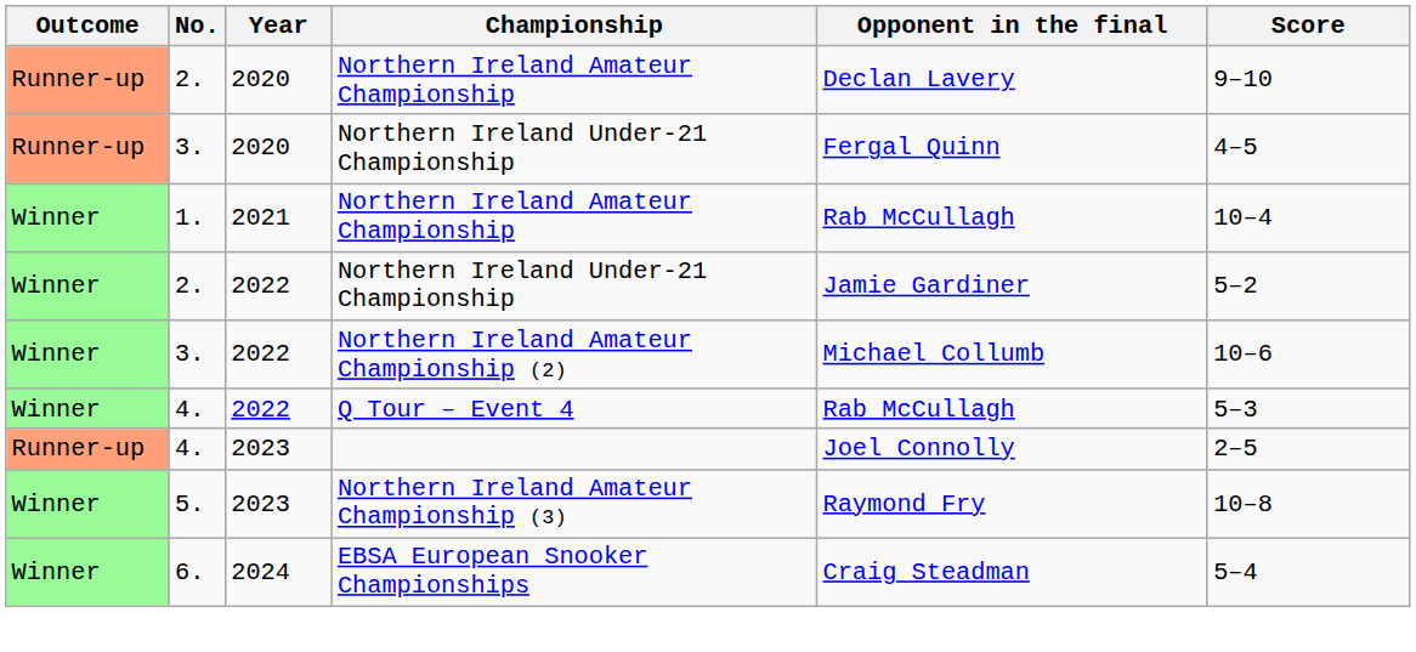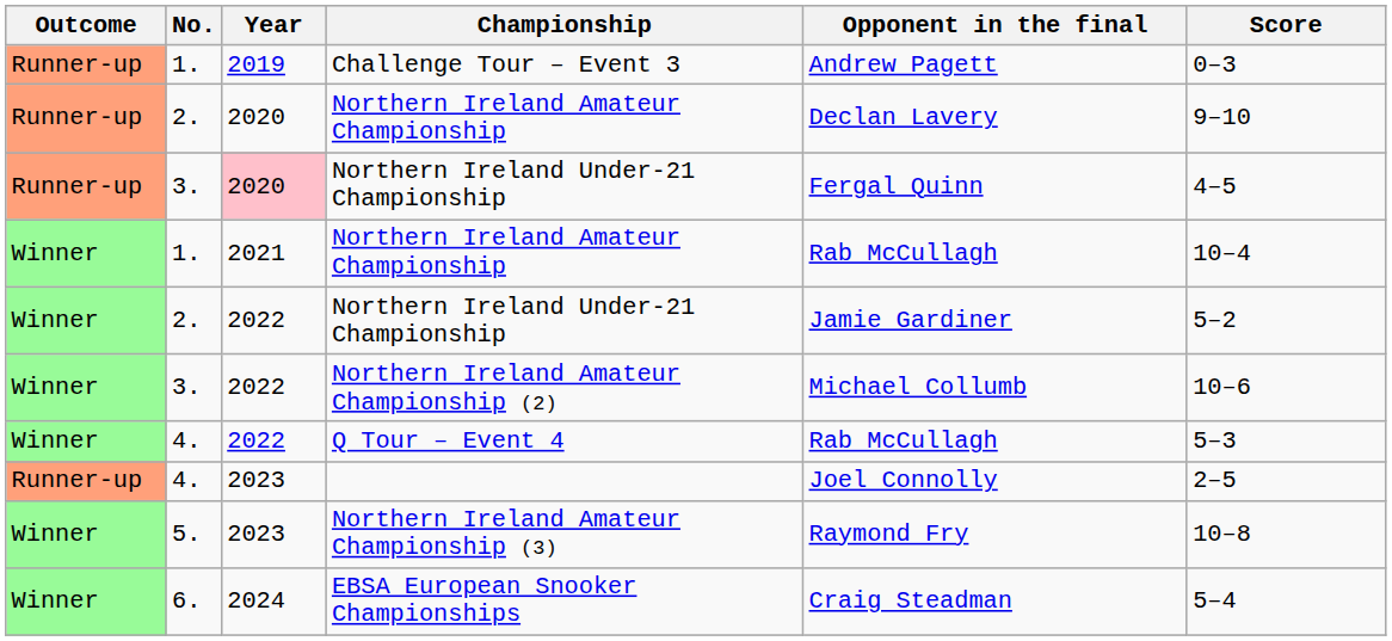 <table class="wikitable sortable">
 <tr>
 <th style="width:80px;">Outcome</th>
 <th style="width:20px;">No.</th>
 <th style="width:50px;">Year</th>
 <th style="width:250px;">Championship</th>
 <th style="width:200px;">Opponent in the final</th>
 <th style="width:100px;">Score</th>
+</tr>
+<tr>
+<td style="background:#ffa07a;">Runner-up</td>
+<td>1.</td>
+<td><a href='#'>2019</a></td>
+<td>Challenge Tour – Event 3</td>
+<td> <a href='#'>Andrew Pagett</a></td>
+<td>0–3</td>
 </tr>
 <tr>
 <td style="background:#ffa07a;">Runner-up</td>
 <td>2.</td>
 <td>2020</td>
 <td><a href='#'>Northern Ireland Amateur Championship</a></td>
 <td> <a href='#'>Declan Lavery</a></td>
 <td>9–10</td>
 </tr>
 <tr>
 <td style="background:#ffa07a;">Runner-up</td>
 <td>3.</td>
-<td>2020</td>
+<td style="background: pink;">2020</td>
 <td>Northern Ireland Under-21 Championship</td>
 <td> <a href='#'>Fergal Quinn</a></td>
 <td>4–5</td>
 </tr>
 <tr>
 <td style="background:#98FB98">Winner</td>
 <td>1.</td>
 <td>2021</td>
 <td><a href='#'>Northern Ireland Amateur Championship</a></td>
 <td> <a href='#'>Rab McCullagh</a></td>
 <td>10–4</td>
 </tr>
 <tr>
 <td style="background:#98FB98">Winner</td>
 <td>2.</td>
 <td>2022</td>
 <td>Northern Ireland Under-21 Championship</td>
 <td> <a href='#'>Jamie Gardiner</a></td>
 <td>5–2</td>
 </tr>
 <tr>
 <td style="background:#98FB98">Winner</td>
 <td>3.</td>
 <td>2022</td>
 <td><a href='#'>Northern Ireland Amateur Championship</a> <small>(2)</small></td>
 <td> <a href='#'>Michael Collumb</a></td>
 <td>10–6</td>
 </tr>
 <tr>
 <td style="background:#98fb98;">Winner</td>
 <td>4.</td>
 <td><a href='#'>2022</a></td>
 <td><a href='#'>Q Tour – Event 4</a></td>
 <td> <a href='#'>Rab McCullagh</a></td>
 <td>5–3</td>
 </tr>
 <tr>
 <td style="background:#ffa07a;">Runner-up</td>
 <td>4.</td>
 <td>2023</td>
 <td></td>
 <td> <a href='#'>Joel Connolly</a></td>
 <td>2–5</td>
 </tr>
 <tr>
 <td style="background:#98FB98">Winner</td>
 <td>5.</td>
 <td>2023</td>
 <td><a href='#'>Northern Ireland Amateur Championship</a> <small>(3)</small></td>
 <td> <a href='#'>Raymond Fry</a></td>
 <td>10–8</td>
 </tr>
 <tr>
 <td style="background:#98fb98;">Winner</td>
 <td>6.</td>
 <td>2024</td>
 <td><a href='#'>EBSA European Snooker Championships</a></td>
 <td> <a href='#'>Craig Steadman</a></td>
 <td>5–4</td>
 </tr>
 </table>
